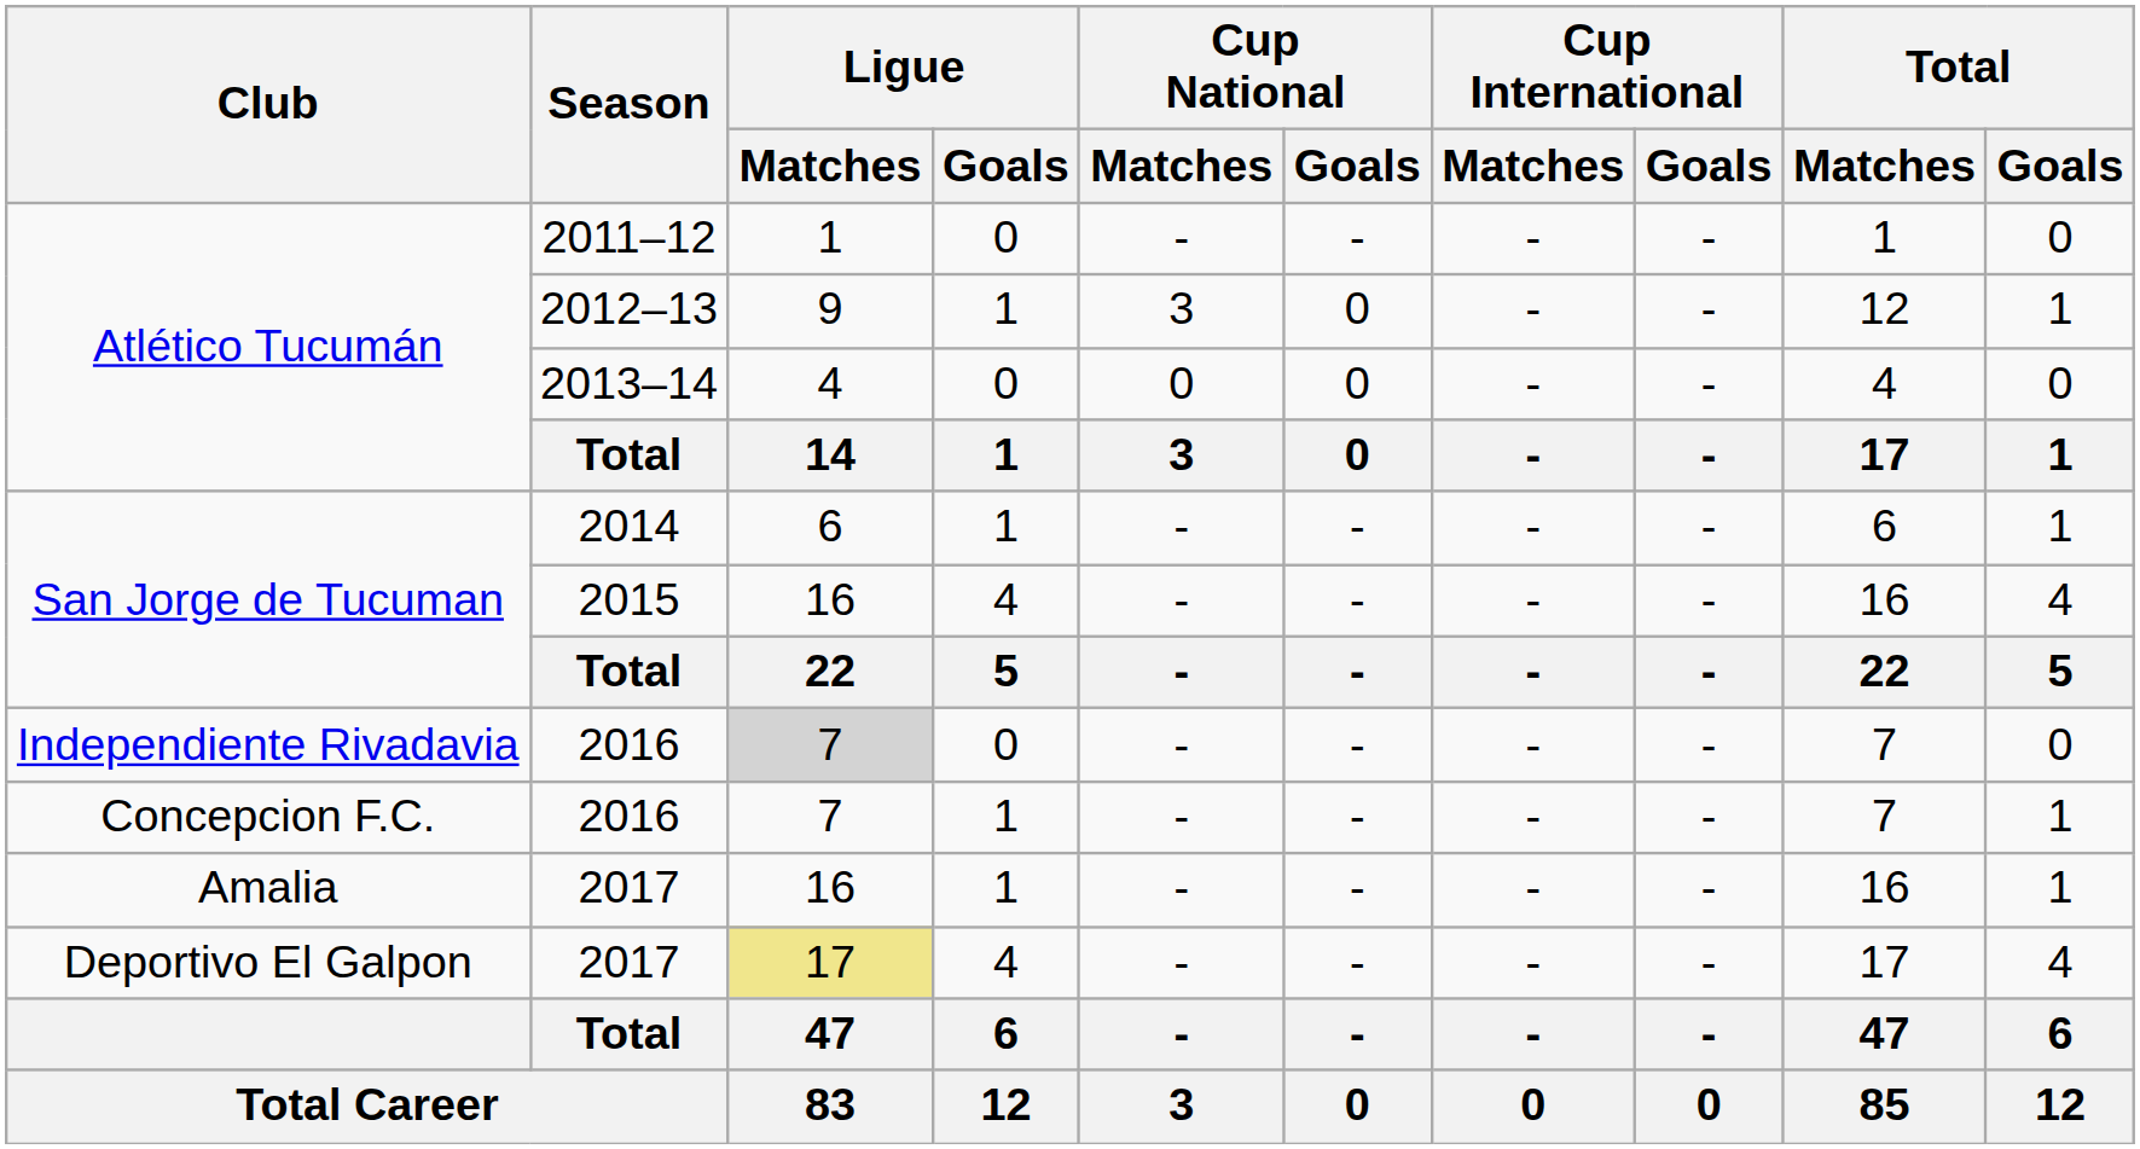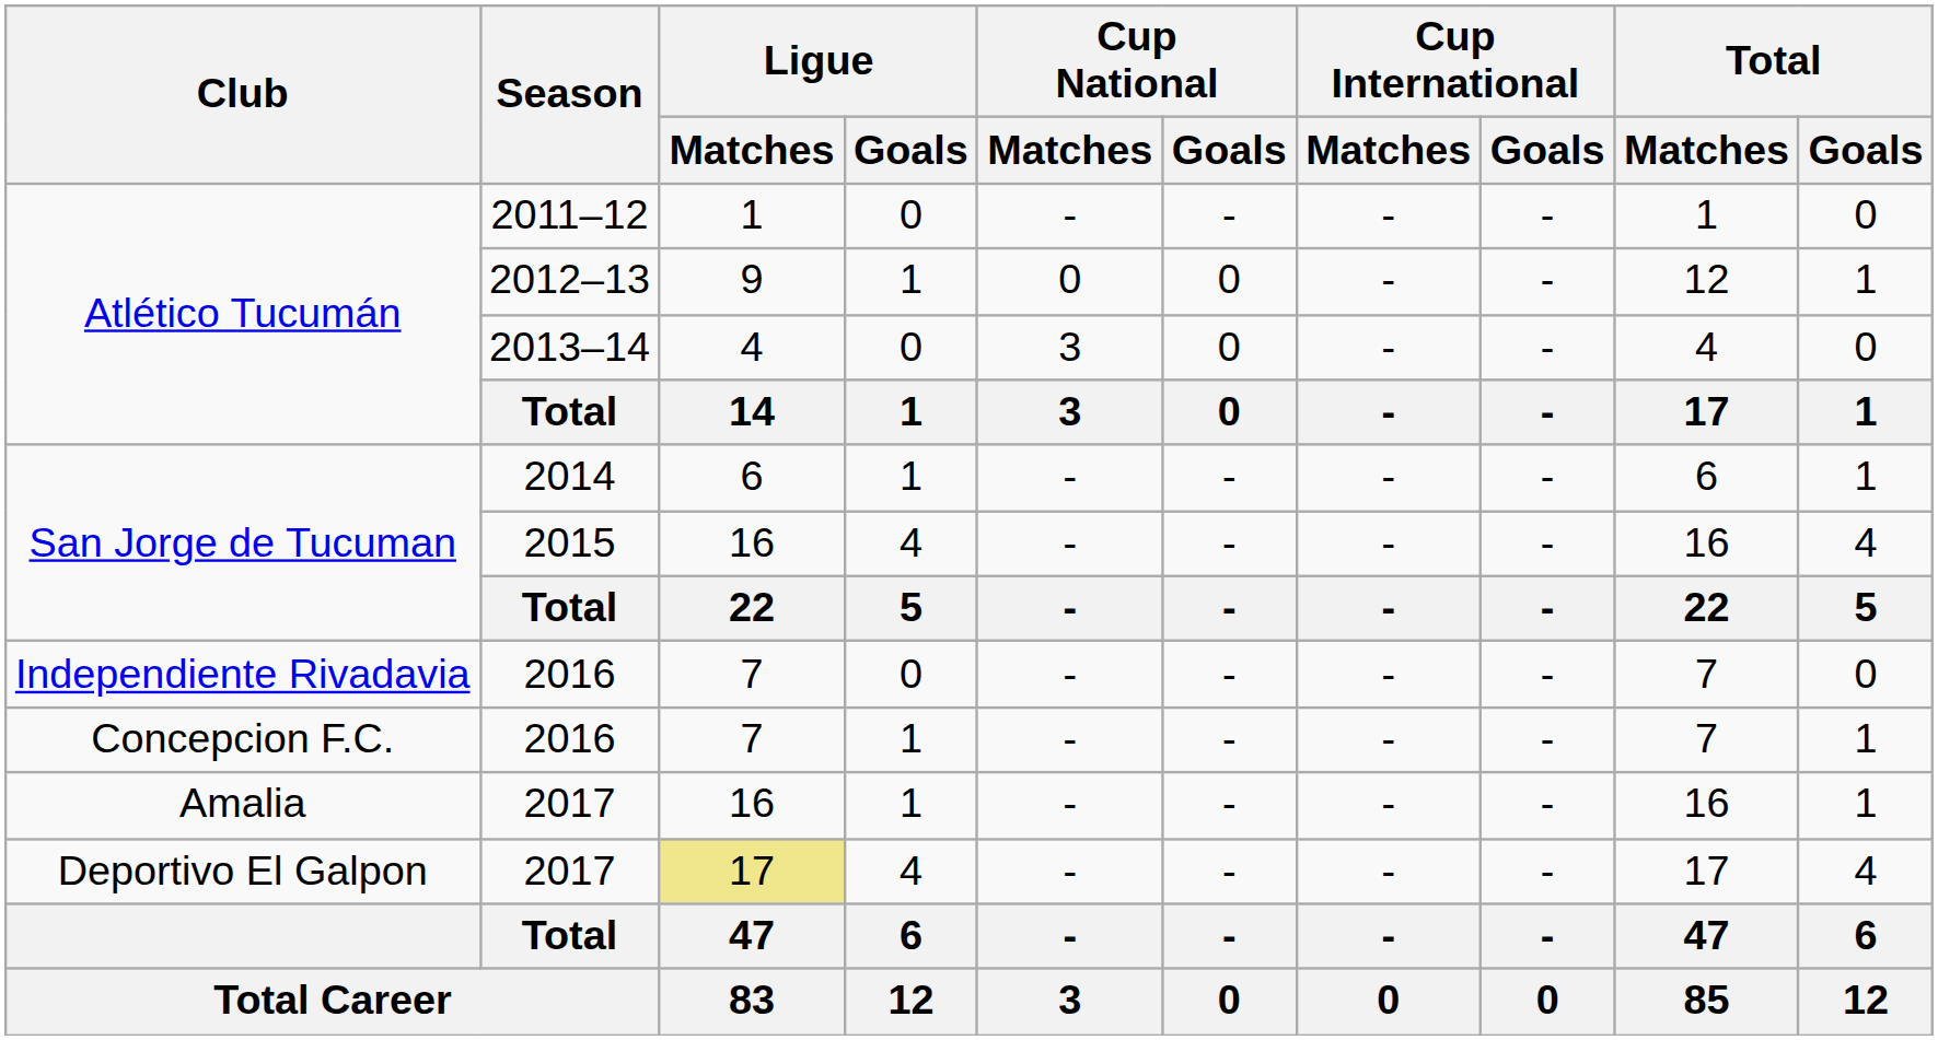 <table class="wikitable" style="text-align: center;">
 <tr>
 <th rowspan="2">Club</th>
 <th rowspan="2">Season</th>
 <th colspan="2">Ligue</th>
 <th colspan="2">Cup<br>National</th>
 <th colspan="2">Cup<br>International</th>
 <th colspan="2">Total</th>
 </tr>
 <tr>
 <th>Matches</th>
 <th>Goals</th>
 <th>Matches</th>
 <th>Goals</th>
 <th>Matches</th>
 <th>Goals</th>
 <th>Matches</th>
 <th>Goals</th>
 </tr>
 <tr>
 <td rowspan="4" valign="center"><a href='#'>Atlético Tucumán</a></td>
 <td>2011–12</td>
 <td>1</td>
 <td>0</td>
 <td>-</td>
 <td>-</td>
 <td>-</td>
 <td>-</td>
 <td>1</td>
 <td>0</td>
 </tr>
 <tr>
 <td>2012–13</td>
 <td>9</td>
 <td>1</td>
-<td>3</td>
+<td>0</td>
 <td>0</td>
 <td>-</td>
 <td>-</td>
 <td>12</td>
 <td>1</td>
 </tr>
 <tr>
 <td>2013–14</td>
 <td>4</td>
 <td>0</td>
-<td>0</td>
+<td>3</td>
 <td>0</td>
 <td>-</td>
 <td>-</td>
 <td>4</td>
 <td>0</td>
 </tr>
 <tr>
 <th>Total</th>
 <th>14</th>
 <th>1</th>
 <th>3</th>
 <th>0</th>
 <th>-</th>
 <th>-</th>
 <th>17</th>
 <th>1</th>
 </tr>
 <tr>
 <td rowspan="3" valign="center"><a href='#'>San Jorge de Tucuman</a></td>
 <td>2014</td>
 <td>6</td>
 <td>1</td>
 <td>-</td>
 <td>-</td>
 <td>-</td>
 <td>-</td>
 <td>6</td>
 <td>1</td>
 </tr>
 <tr>
 <td>2015</td>
 <td>16</td>
 <td>4</td>
 <td>-</td>
 <td>-</td>
 <td>-</td>
 <td>-</td>
 <td>16</td>
 <td>4</td>
 </tr>
 <tr>
 <th>Total</th>
 <th>22</th>
 <th>5</th>
 <th>-</th>
 <th>-</th>
 <th>-</th>
 <th>-</th>
 <th>22</th>
 <th>5</th>
 </tr>
 <tr>
 <td rowspan="1" valign="center"><a href='#'>Independiente Rivadavia</a></td>
 <td>2016</td>
-<td style="background: lightgrey;">7</td>
+<td>7</td>
 <td>0</td>
 <td>-</td>
 <td>-</td>
 <td>-</td>
 <td>-</td>
 <td>7</td>
 <td>0</td>
 </tr>
 <tr>
 <td rowspan="1" valign="center">Concepcion F.C.</td>
 <td>2016</td>
 <td>7</td>
 <td>1</td>
 <td>-</td>
 <td>-</td>
 <td>-</td>
 <td>-</td>
 <td>7</td>
 <td>1</td>
 </tr>
 <tr>
 <td rowspan="1" valign="center">Amalia</td>
 <td>2017</td>
 <td>16</td>
 <td>1</td>
 <td>-</td>
 <td>-</td>
 <td>-</td>
 <td>-</td>
 <td>16</td>
 <td>1</td>
 </tr>
 <tr>
 <td rowspan="1" valign="center">Deportivo El Galpon</td>
 <td>2017</td>
 <td style="background: khaki;">17</td>
 <td>4</td>
 <td>-</td>
 <td>-</td>
 <td>-</td>
 <td>-</td>
 <td>17</td>
 <td>4</td>
 </tr>
 <tr>
 <th></th>
 <th>Total</th>
 <th>47</th>
 <th>6</th>
 <th>-</th>
 <th>-</th>
 <th>-</th>
 <th>-</th>
 <th>47</th>
 <th>6</th>
 </tr>
 <tr>
 <th colspan="2">Total Career</th>
 <th>83</th>
 <th>12</th>
 <th>3</th>
 <th>0</th>
 <th>0</th>
 <th>0</th>
 <th>85</th>
 <th>12</th>
 </tr>
 </table>
